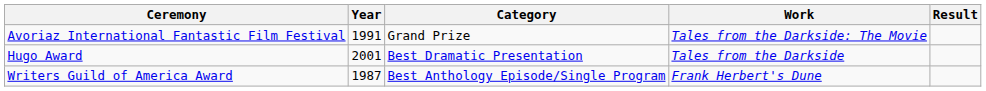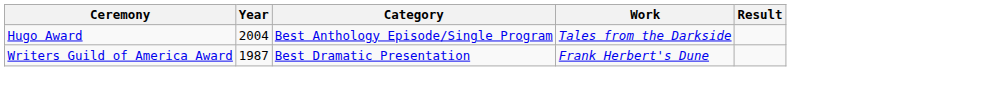 <table class="wikitable sortable">
 <tr>
 <th>Ceremony</th>
 <th>Year</th>
 <th>Category</th>
 <th>Work</th>
 <th>Result</th>
 </tr>
 <tr>
-<td><a href='#'>Avoriaz International Fantastic Film Festival</a></td>
-<td>1991</td>
-<td>Grand Prize</td>
-<td><em><a href='#'>Tales from the Darkside: The Movie</a></em></td>
-<td></td>
-</tr>
-<tr>
 <td><a href='#'>Hugo Award</a></td>
-<td>2001</td>
-<td><a href='#'>Best Dramatic Presentation</a></td>
+<td>2004</td>
+<td><a href='#'>Best Anthology Episode/Single Program</a></td>
 <td><em><a href='#'>Tales from the Darkside</a></em> </td>
 <td></td>
 </tr>
 <tr>
 <td><a href='#'>Writers Guild of America Award</a></td>
 <td>1987</td>
-<td><a href='#'>Best Anthology Episode/Single Program</a></td>
+<td><a href='#'>Best Dramatic Presentation</a></td>
 <td><em><a href='#'>Frank Herbert's Dune</a></em></td>
 <td></td>
 </tr>
 </table>
